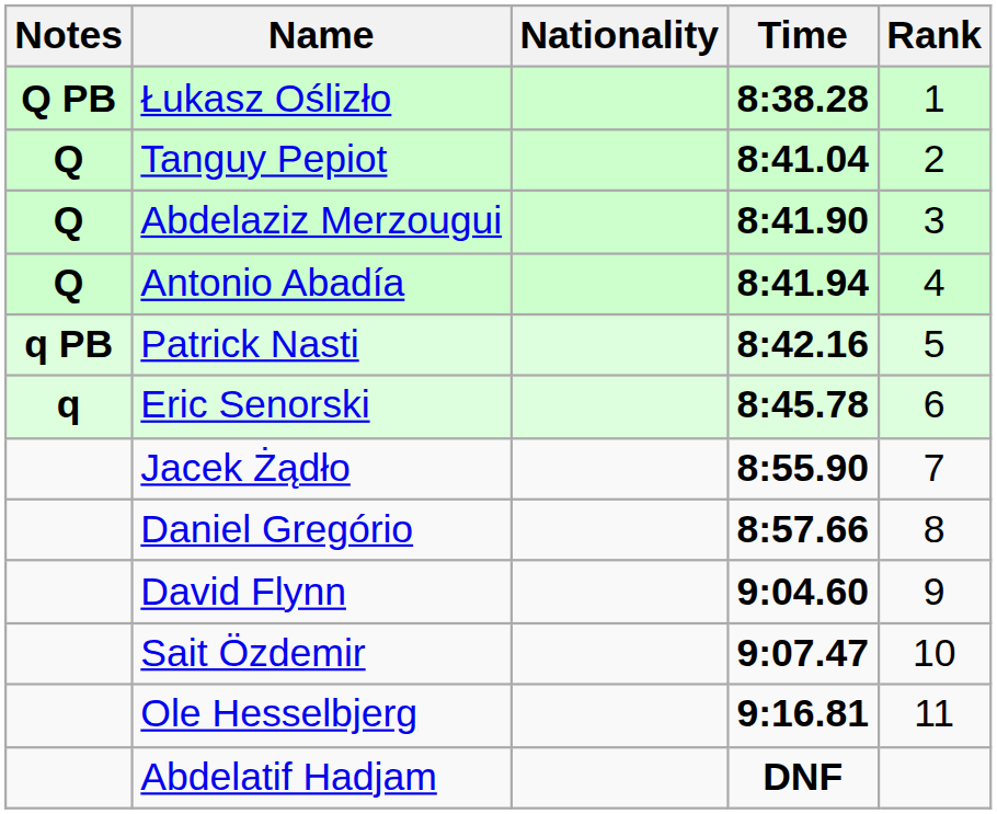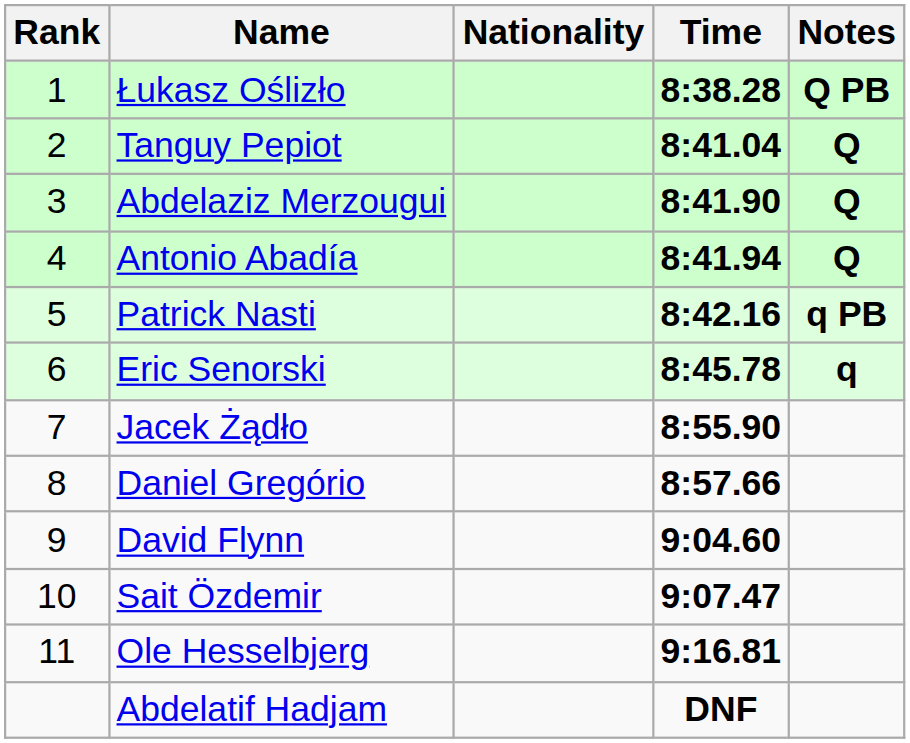 <table class="wikitable sortable" style="text-align:center">
 <tr>
-<th>Notes</th>
+<th>Rank</th>
 <th>Name</th>
 <th>Nationality</th>
 <th>Time</th>
-<th>Rank</th>
+<th>Notes</th>
 </tr>
 <tr bgcolor=ccffcc>
-<td><strong>Q PB</strong></td>
+<td>1</td>
 <td align=left><a href='#'>Łukasz Oślizło</a></td>
 <td align=left></td>
 <td><strong>8:38.28</strong></td>
-<td>1</td>
+<td><strong>Q PB</strong></td>
 </tr>
 <tr bgcolor=ccffcc>
-<td><strong>Q</strong></td>
+<td>2</td>
 <td align=left><a href='#'>Tanguy Pepiot</a></td>
 <td align=left></td>
 <td><strong>8:41.04</strong></td>
-<td>2</td>
+<td><strong>Q</strong></td>
 </tr>
 <tr bgcolor=ccffcc>
-<td><strong>Q</strong></td>
+<td>3</td>
 <td align=left><a href='#'>Abdelaziz Merzougui</a></td>
 <td align=left></td>
 <td><strong>8:41.90</strong></td>
-<td>3</td>
+<td><strong>Q</strong></td>
 </tr>
 <tr bgcolor=ccffcc>
-<td><strong>Q</strong></td>
+<td>4</td>
 <td align=left><a href='#'>Antonio Abadía</a></td>
 <td align=left></td>
 <td><strong>8:41.94</strong></td>
-<td>4</td>
+<td><strong>Q</strong></td>
 </tr>
 <tr bgcolor=ddffdd>
-<td><strong>q PB</strong></td>
+<td>5</td>
 <td align=left><a href='#'>Patrick Nasti</a></td>
 <td align=left></td>
 <td><strong>8:42.16</strong></td>
-<td>5</td>
+<td><strong>q PB</strong></td>
 </tr>
 <tr bgcolor=ddffdd>
-<td><strong>q</strong></td>
+<td>6</td>
 <td align=left><a href='#'>Eric Senorski</a></td>
 <td align=left></td>
 <td><strong>8:45.78</strong></td>
-<td>6</td>
+<td><strong>q</strong></td>
 </tr>
 <tr>
-<td></td>
+<td>7</td>
 <td align=left><a href='#'>Jacek Żądło</a></td>
 <td align=left></td>
 <td><strong>8:55.90</strong></td>
-<td>7</td>
+<td></td>
 </tr>
 <tr>
-<td></td>
+<td>8</td>
 <td align=left><a href='#'>Daniel Gregório</a></td>
 <td align=left></td>
 <td><strong>8:57.66</strong></td>
-<td>8</td>
+<td></td>
 </tr>
 <tr>
-<td></td>
+<td>9</td>
 <td align=left><a href='#'>David Flynn</a></td>
 <td align=left></td>
 <td><strong>9:04.60</strong></td>
-<td>9</td>
+<td></td>
 </tr>
 <tr>
-<td></td>
+<td>10</td>
 <td align=left><a href='#'>Sait Özdemir</a></td>
 <td align=left></td>
 <td><strong>9:07.47</strong></td>
-<td>10</td>
+<td></td>
 </tr>
 <tr>
-<td></td>
+<td>11</td>
 <td align=left><a href='#'>Ole Hesselbjerg</a></td>
 <td align=left></td>
 <td><strong>9:16.81</strong></td>
-<td>11</td>
+<td></td>
 </tr>
 <tr>
 <td></td>
 <td align=left><a href='#'>Abdelatif Hadjam</a></td>
 <td align=left></td>
 <td><strong>DNF</strong></td>
 <td></td>
 </tr>
 </table>
